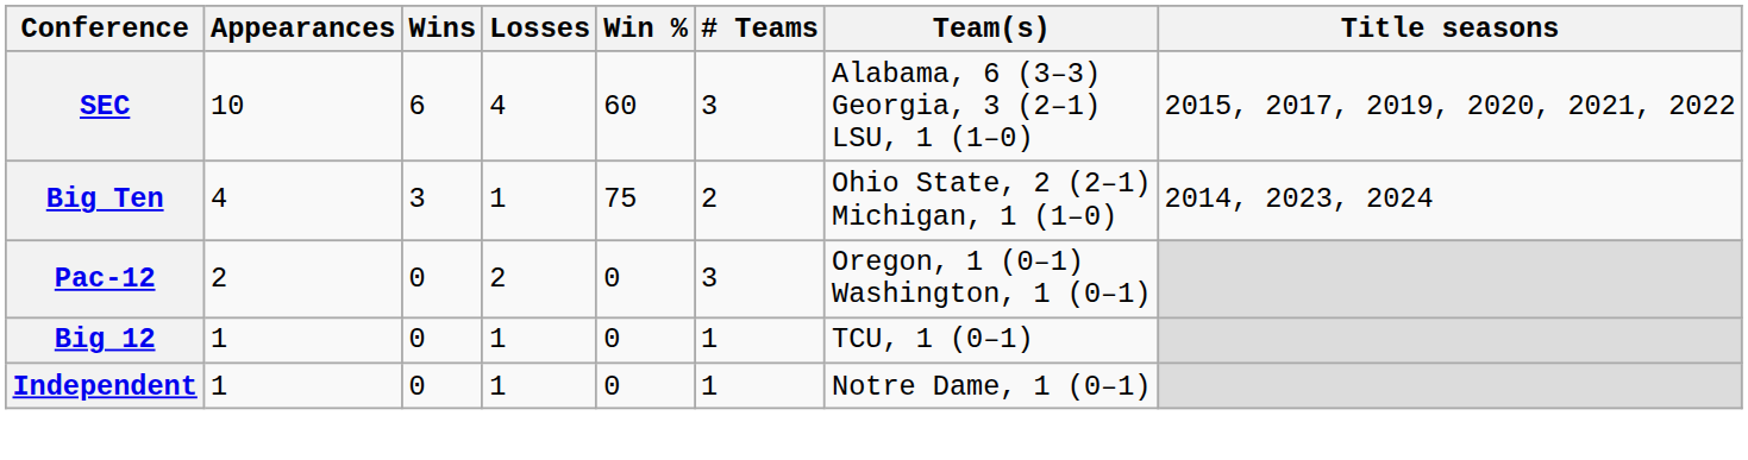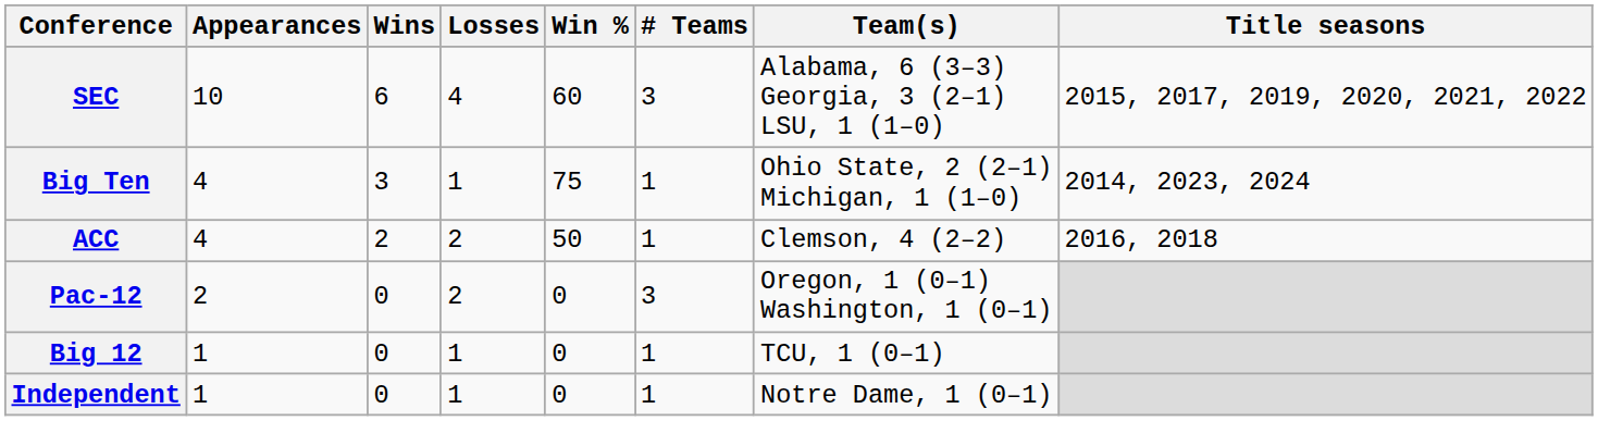 <table class="wikitable sortable plainrowheaders">
 <tr>
 <th scope="col">Conference</th>
 <th scope="col">Appearances</th>
 <th scope="col">Wins</th>
 <th scope="col">Losses</th>
 <th scope="col">Win %</th>
 <th scope="col"># Teams</th>
 <th scope="col">Team(s)</th>
 <th scope="col">Title seasons</th>
 </tr>
 <tr>
 <th scope="row" style="text-align:center"><a href='#'>SEC</a></th>
 <td>10</td>
 <td>6</td>
 <td>4</td>
 <td>60</td>
 <td>3</td>
 <td>Alabama, 6 (3–3)<br>Georgia, 3 (2–1)<br>LSU, 1 (1–0)</td>
 <td>2015, 2017, 2019, 2020, 2021, 2022</td>
 </tr>
 <tr>
 <th scope="row" style="text-align:center"><a href='#'>Big Ten</a></th>
 <td>4</td>
 <td>3</td>
 <td>1</td>
 <td>75</td>
-<td>2</td>
+<td>1</td>
 <td>Ohio State, 2 (2–1)<br>Michigan, 1 (1–0)</td>
 <td>2014, 2023, 2024</td>
+</tr>
+<tr>
+<th scope="row" style="text-align:center"><a href='#'>ACC</a></th>
+<td>4</td>
+<td>2</td>
+<td>2</td>
+<td>50</td>
+<td>1</td>
+<td>Clemson, 4 (2–2)</td>
+<td>2016, 2018</td>
 </tr>
 <tr>
 <th scope="row" style="text-align:center"><a href='#'>Pac-12</a></th>
 <td>2</td>
 <td>0</td>
 <td>2</td>
 <td>0</td>
 <td>3</td>
 <td>Oregon, 1 (0–1)<br>Washington, 1 (0–1)</td>
 <td style="background:#DCDCDC;"> </td>
 </tr>
 <tr>
 <th scope="row" style="text-align:center"><a href='#'>Big 12</a></th>
 <td>1</td>
 <td>0</td>
 <td>1</td>
 <td>0</td>
 <td>1</td>
 <td>TCU, 1 (0–1)</td>
 <td style="background:#DCDCDC;"> </td>
 </tr>
 <tr>
 <th scope="row" style="text-align:center"><a href='#'>Independent</a></th>
 <td>1</td>
 <td>0</td>
 <td>1</td>
 <td>0</td>
 <td>1</td>
 <td>Notre Dame, 1 (0–1)</td>
 <td style="background:#DCDCDC;"> </td>
 </tr>
 </table>
